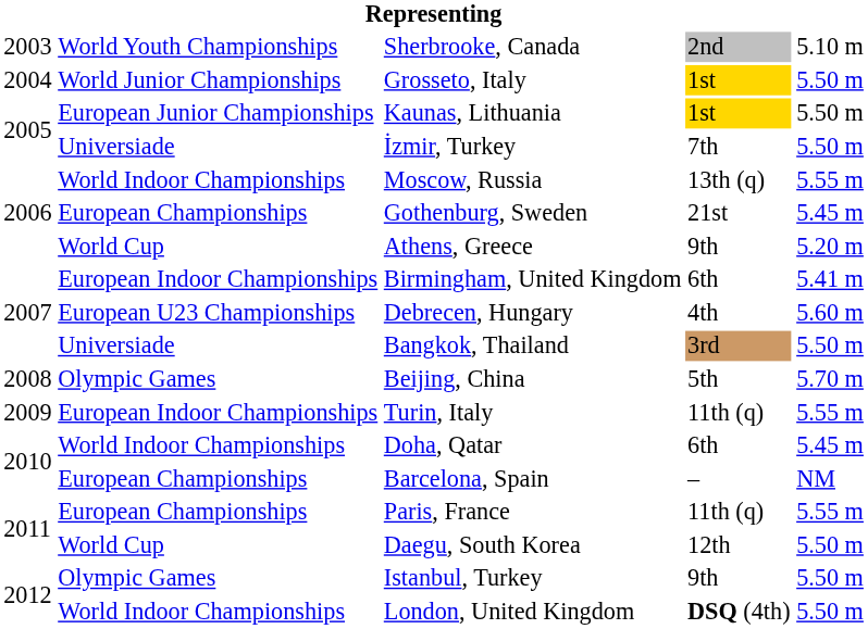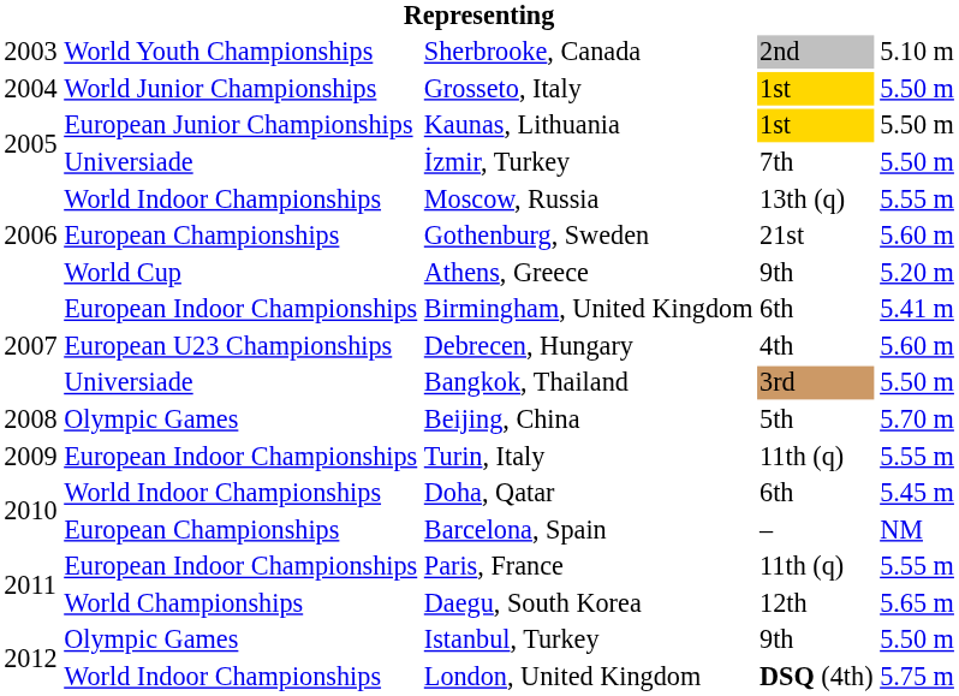 <table>
 <tr>
 <th colspan="5">Representing </th>
 </tr>
 <tr>
 <td>2003</td>
 <td><a href='#'>World Youth Championships</a></td>
 <td><a href='#'>Sherbrooke</a>, Canada</td>
 <td style="background:silver;">2nd</td>
 <td>5.10 m</td>
 </tr>
 <tr>
 <td>2004</td>
 <td><a href='#'>World Junior Championships</a></td>
 <td><a href='#'>Grosseto</a>, Italy</td>
 <td style="background:gold;">1st</td>
 <td><a href='#'>5.50 m</a></td>
 </tr>
 <tr>
 <td rowspan=2>2005</td>
 <td><a href='#'>European Junior Championships</a></td>
 <td><a href='#'>Kaunas</a>, Lithuania</td>
 <td style="background:gold;">1st</td>
 <td>5.50 m</td>
 </tr>
 <tr>
 <td><a href='#'>Universiade</a></td>
 <td><a href='#'>İzmir</a>, Turkey</td>
 <td>7th</td>
 <td><a href='#'>5.50 m</a></td>
 </tr>
 <tr>
 <td rowspan=3>2006</td>
 <td><a href='#'>World Indoor Championships</a></td>
 <td><a href='#'>Moscow</a>, Russia</td>
 <td>13th (q)</td>
 <td><a href='#'>5.55 m</a></td>
 </tr>
 <tr>
 <td><a href='#'>European Championships</a></td>
 <td><a href='#'>Gothenburg</a>, Sweden</td>
 <td>21st</td>
-<td><a href='#'>5.45 m</a></td>
+<td><a href='#'>5.60 m</a></td>
 </tr>
 <tr>
 <td><a href='#'>World Cup</a></td>
 <td><a href='#'>Athens</a>, Greece</td>
 <td>9th</td>
 <td><a href='#'>5.20 m</a></td>
 </tr>
 <tr>
 <td rowspan=3>2007</td>
 <td><a href='#'>European Indoor Championships</a></td>
 <td><a href='#'>Birmingham</a>, United Kingdom</td>
 <td>6th</td>
 <td><a href='#'>5.41 m</a></td>
 </tr>
 <tr>
 <td><a href='#'>European U23 Championships</a></td>
 <td><a href='#'>Debrecen</a>, Hungary</td>
 <td>4th</td>
 <td><a href='#'>5.60 m</a></td>
 </tr>
 <tr>
 <td><a href='#'>Universiade</a></td>
 <td><a href='#'>Bangkok</a>, Thailand</td>
 <td style="background:#c96;">3rd</td>
 <td><a href='#'>5.50 m</a></td>
 </tr>
 <tr>
 <td>2008</td>
 <td><a href='#'>Olympic Games</a></td>
 <td><a href='#'>Beijing</a>, China</td>
 <td>5th</td>
 <td><a href='#'>5.70 m</a></td>
 </tr>
 <tr>
 <td>2009</td>
 <td><a href='#'>European Indoor Championships</a></td>
 <td><a href='#'>Turin</a>, Italy</td>
 <td>11th (q)</td>
 <td><a href='#'>5.55 m</a></td>
 </tr>
 <tr>
 <td rowspan=2>2010</td>
 <td><a href='#'>World Indoor Championships</a></td>
 <td><a href='#'>Doha</a>, Qatar</td>
 <td>6th</td>
 <td><a href='#'>5.45 m</a></td>
 </tr>
 <tr>
 <td><a href='#'>European Championships</a></td>
 <td><a href='#'>Barcelona</a>, Spain</td>
 <td>–</td>
 <td><a href='#'>NM</a></td>
 </tr>
 <tr>
 <td rowspan=2>2011</td>
-<td><a href='#'>European Championships</a></td>
+<td><a href='#'>European Indoor Championships</a></td>
 <td><a href='#'>Paris</a>, France</td>
 <td>11th (q)</td>
 <td><a href='#'>5.55 m</a></td>
 </tr>
 <tr>
-<td><a href='#'>World Cup</a></td>
+<td><a href='#'>World Championships</a></td>
 <td><a href='#'>Daegu</a>, South Korea</td>
 <td>12th</td>
-<td><a href='#'>5.50 m</a></td>
+<td><a href='#'>5.65 m</a></td>
 </tr>
 <tr>
 <td rowspan=2>2012</td>
 <td><a href='#'>Olympic Games</a></td>
 <td><a href='#'>Istanbul</a>, Turkey</td>
 <td>9th</td>
 <td><a href='#'>5.50 m</a></td>
 </tr>
 <tr>
 <td><a href='#'>World Indoor Championships</a></td>
 <td><a href='#'>London</a>, United Kingdom</td>
 <td><strong>DSQ</strong> (4th)</td>
-<td><a href='#'>5.50 m</a></td>
+<td><a href='#'>5.75 m</a></td>
 </tr>
 </table>
